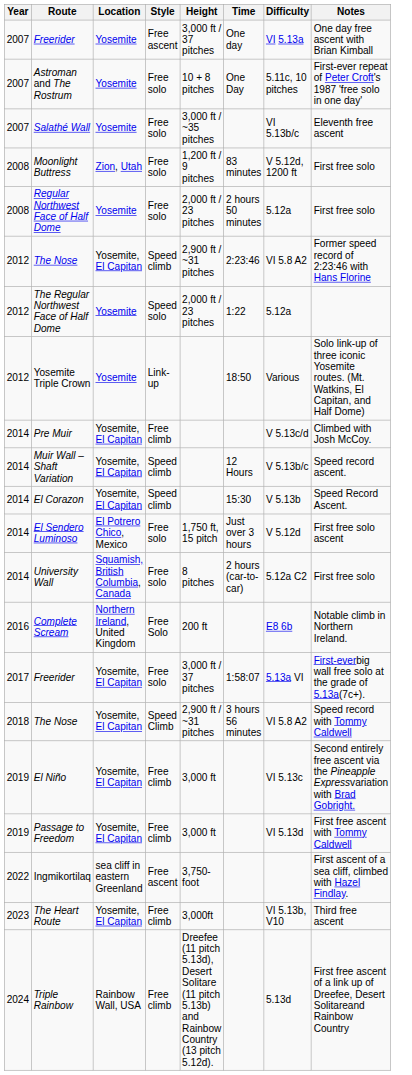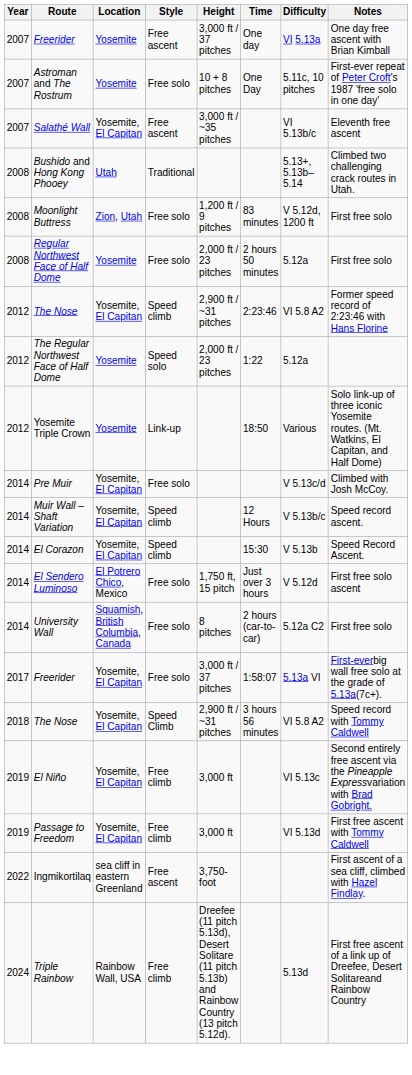 <table class="wikitable">
 <tr>
 <th>Year</th>
 <th>Route</th>
 <th>Location</th>
 <th>Style</th>
 <th>Height</th>
 <th>Time</th>
 <th>Difficulty</th>
 <th>Notes</th>
 </tr>
 <tr>
 <td>2007</td>
 <td><em><a href='#'>Freerider</a></em></td>
 <td><a href='#'>Yosemite</a></td>
 <td>Free ascent</td>
 <td>3,000 ft / 37 pitches</td>
 <td>One day</td>
 <td><a href='#'>VI</a> <a href='#'>5.13a</a></td>
 <td>One day free ascent with Brian Kimball</td>
 </tr>
 <tr>
 <td>2007</td>
 <td><em>Astroman</em> and <em>The Rostrum</em></td>
 <td><a href='#'>Yosemite</a></td>
 <td>Free solo</td>
 <td>10 + 8 pitches</td>
 <td>One Day</td>
 <td>5.11c, 10 pitches</td>
 <td>First-ever repeat of <a href='#'>Peter Croft</a>'s 1987 'free solo in one day'</td>
 </tr>
 <tr>
 <td>2007</td>
 <td><em><a href='#'>Salathé Wall</a></em></td>
-<td><a href='#'>Yosemite</a></td>
-<td>Free solo</td>
+<td>Yosemite, <a href='#'>El Capitan</a></td>
+<td>Free ascent</td>
 <td>3,000 ft / ~35 pitches</td>
 <td></td>
 <td>VI 5.13b/c</td>
 <td>Eleventh free ascent</td>
+</tr>
+<tr>
+<td>2008</td>
+<td><em>Bushido</em> and <em>Hong Kong Phooey</em></td>
+<td><a href='#'>Utah</a></td>
+<td>Traditional</td>
+<td></td>
+<td></td>
+<td>5.13+, 5.13b–5.14</td>
+<td>Climbed two challenging crack routes in Utah.</td>
 </tr>
 <tr>
 <td>2008</td>
 <td><em>Moonlight Buttress</em></td>
 <td><a href='#'>Zion</a>, <a href='#'>Utah</a></td>
 <td>Free solo</td>
 <td>1,200 ft / 9 pitches</td>
 <td>83 minutes</td>
 <td>V 5.12d, 1200 ft</td>
 <td>First free solo</td>
 </tr>
 <tr>
 <td>2008</td>
 <td><em><a href='#'>Regular Northwest Face of Half Dome</a></em></td>
 <td><a href='#'>Yosemite</a></td>
 <td>Free solo</td>
 <td>2,000 ft / 23 pitches</td>
 <td>2 hours 50 minutes</td>
 <td>5.12a</td>
 <td>First free solo</td>
 </tr>
 <tr>
 <td>2012</td>
 <td><a href='#'><em>The Nose</em></a></td>
 <td>Yosemite, <a href='#'>El Capitan</a></td>
 <td>Speed climb</td>
 <td>2,900 ft / ~31 pitches</td>
 <td>2:23:46</td>
 <td>VI 5.8 A2</td>
 <td>Former speed record of 2:23:46 with <a href='#'>Hans Florine</a></td>
 </tr>
 <tr>
 <td>2012</td>
 <td><em>The Regular Northwest Face of Half Dome</em></td>
 <td><a href='#'>Yosemite</a></td>
 <td>Speed solo</td>
 <td>2,000 ft / 23 pitches</td>
 <td>1:22</td>
 <td>5.12a</td>
 <td></td>
 </tr>
 <tr>
 <td>2012</td>
 <td>Yosemite Triple Crown</td>
 <td><a href='#'>Yosemite</a></td>
 <td>Link-up</td>
 <td></td>
 <td>18:50</td>
 <td>Various</td>
 <td>Solo link-up of three iconic Yosemite routes. (Mt. Watkins, El Capitan, and Half Dome)</td>
 </tr>
 <tr>
 <td>2014</td>
 <td><em>Pre Muir</em></td>
 <td>Yosemite, <a href='#'>El Capitan</a></td>
-<td>Free climb</td>
+<td>Free solo</td>
 <td></td>
 <td></td>
 <td>V 5.13c/d</td>
 <td>Climbed with Josh McCoy.</td>
 </tr>
 <tr>
 <td>2014</td>
 <td><em>Muir Wall – Shaft Variation</em></td>
 <td>Yosemite, <a href='#'>El Capitan</a></td>
 <td>Speed climb</td>
 <td></td>
 <td>12 Hours</td>
 <td>V 5.13b/c</td>
 <td>Speed record ascent.</td>
 </tr>
 <tr>
 <td>2014</td>
 <td><em>El Corazon</em></td>
 <td>Yosemite, <a href='#'>El Capitan</a></td>
 <td>Speed climb</td>
 <td></td>
 <td>15:30</td>
 <td>V 5.13b</td>
 <td>Speed Record Ascent.</td>
 </tr>
 <tr>
 <td>2014</td>
 <td><em><a href='#'>El Sendero Luminoso</a></em></td>
 <td><a href='#'>El Potrero Chico</a>, Mexico</td>
 <td>Free solo</td>
 <td>1,750 ft, 15 pitch</td>
 <td>Just over 3 hours</td>
 <td>V 5.12d</td>
 <td>First free solo ascent</td>
 </tr>
 <tr>
 <td>2014</td>
 <td><em>University Wall</em></td>
 <td><a href='#'>Squamish, British Columbia</a>, <a href='#'>Canada</a></td>
 <td>Free solo</td>
 <td>8 pitches</td>
 <td>2 hours (car-to-car)</td>
 <td>5.12a C2</td>
 <td>First free solo</td>
-</tr>
-<tr>
-<td>2016</td>
-<td><em><a href='#'>Complete Scream</a></em></td>
-<td><a href='#'>Northern Ireland</a>, United Kingdom</td>
-<td>Free Solo</td>
-<td>200 ft</td>
-<td></td>
-<td><a href='#'>E8 6b</a></td>
-<td>Notable climb in Northern Ireland.</td>
 </tr>
 <tr>
 <td>2017</td>
 <td><em>Freerider</em></td>
 <td>Yosemite, <a href='#'>El Capitan</a></td>
 <td>Free solo</td>
 <td>3,000 ft / 37 pitches</td>
 <td>1:58:07</td>
 <td><a href='#'>5.13a</a> VI</td>
 <td><a href='#'>First-ever</a>big wall free solo at the grade of <a href='#'>5.13a</a>(7c+).</td>
 </tr>
 <tr>
 <td>2018</td>
 <td><em>The Nose</em></td>
 <td>Yosemite, <a href='#'>El Capitan</a></td>
 <td>Speed Climb</td>
 <td>2,900 ft / ~31 pitches</td>
 <td>3 hours 56 minutes</td>
 <td>VI 5.8 A2</td>
 <td>Speed record with <a href='#'>Tommy Caldwell</a></td>
 </tr>
 <tr>
 <td>2019</td>
 <td><em>El Niño</em></td>
 <td>Yosemite, <a href='#'>El Capitan</a></td>
 <td>Free climb</td>
 <td>3,000 ft</td>
 <td></td>
 <td>VI 5.13c</td>
 <td>Second entirely free ascent via the <em>Pineapple Express</em>variation with <a href='#'>Brad Gobright.</a></td>
 </tr>
 <tr>
 <td>2019</td>
 <td><em>Passage to Freedom</em></td>
 <td>Yosemite, <a href='#'>El Capitan</a></td>
 <td>Free climb</td>
 <td>3,000 ft</td>
 <td></td>
 <td>VI 5.13d</td>
 <td>First free ascent with <a href='#'>Tommy Caldwell</a></td>
 </tr>
 <tr>
 <td>2022</td>
 <td>Ingmikortilaq</td>
 <td>sea cliff in eastern Greenland</td>
 <td>Free ascent</td>
 <td>3,750-foot</td>
 <td></td>
 <td></td>
 <td>First ascent of a sea cliff, climbed with <a href='#'>Hazel Findlay</a>.</td>
 </tr>
 <tr>
-<td>2023</td>
-<td><em>The Heart Route</em></td>
-<td>Yosemite, <a href='#'>El Capitan</a></td>
-<td>Free climb</td>
-<td>3,000ft</td>
-<td></td>
-<td>VI 5.13b, V10</td>
-<td>Third free ascent</td>
-</tr>
-<tr>
 <td>2024</td>
 <td><em>Triple Rainbow</em></td>
 <td>Rainbow Wall, USA</td>
 <td>Free climb</td>
 <td>Dreefee (11 pitch 5.13d), Desert Solitare (11 pitch 5.13b) and Rainbow Country (13 pitch 5.12d).</td>
 <td></td>
 <td>5.13d</td>
 <td>First free ascent of a link up of Dreefee, Desert Solitareand Rainbow Country</td>
 </tr>
 </table>
